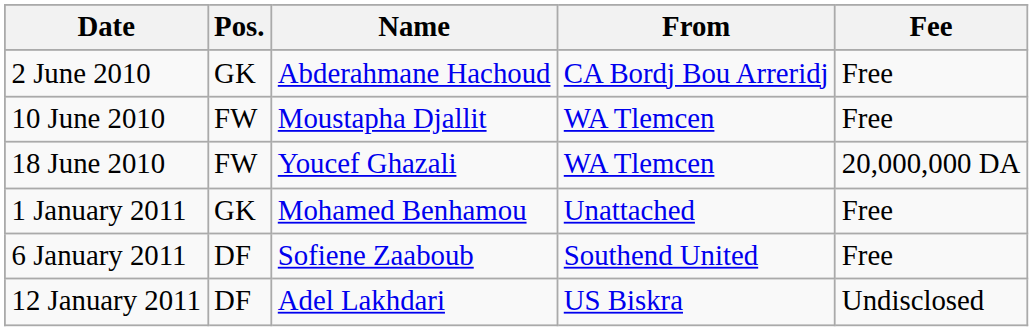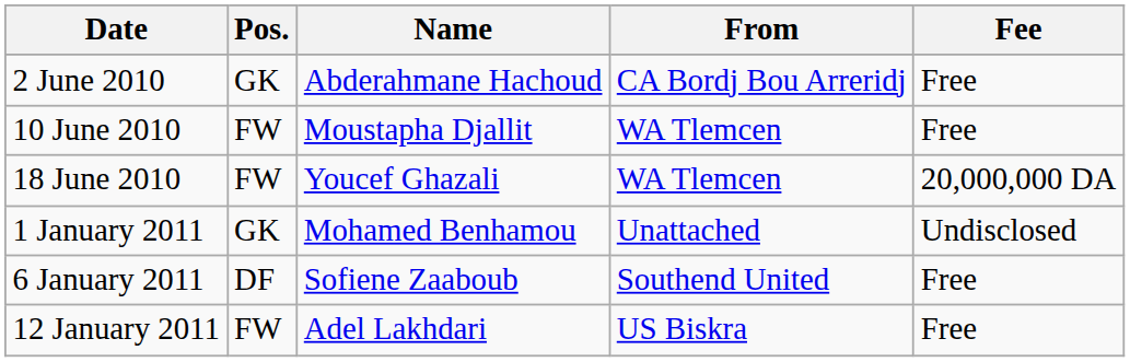 <table class="wikitable">
 <tr>
 <th>Date</th>
 <th>Pos.</th>
 <th>Name</th>
 <th>From</th>
 <th>Fee</th>
 </tr>
 <tr>
 <td>2 June 2010</td>
 <td>GK</td>
 <td> <a href='#'>Abderahmane Hachoud</a></td>
 <td> <a href='#'>CA Bordj Bou Arreridj</a></td>
 <td>Free</td>
 </tr>
 <tr>
 <td>10 June 2010</td>
 <td>FW</td>
 <td> <a href='#'>Moustapha Djallit</a></td>
 <td> <a href='#'>WA Tlemcen</a></td>
 <td>Free</td>
 </tr>
 <tr>
 <td>18 June 2010</td>
 <td>FW</td>
 <td> <a href='#'>Youcef Ghazali</a></td>
 <td> <a href='#'>WA Tlemcen</a></td>
 <td>20,000,000 DA</td>
 </tr>
 <tr>
 <td>1 January 2011</td>
 <td>GK</td>
 <td> <a href='#'>Mohamed Benhamou</a></td>
 <td><a href='#'>Unattached</a></td>
-<td>Free</td>
+<td>Undisclosed</td>
 </tr>
 <tr>
 <td>6 January 2011</td>
 <td>DF</td>
 <td> <a href='#'>Sofiene Zaaboub</a></td>
 <td> <a href='#'>Southend United</a></td>
 <td>Free</td>
 </tr>
 <tr>
 <td>12 January 2011</td>
-<td>DF</td>
+<td>FW</td>
 <td> <a href='#'>Adel Lakhdari</a></td>
 <td> <a href='#'>US Biskra</a></td>
-<td>Undisclosed</td>
+<td>Free</td>
 </tr>
 </table>
